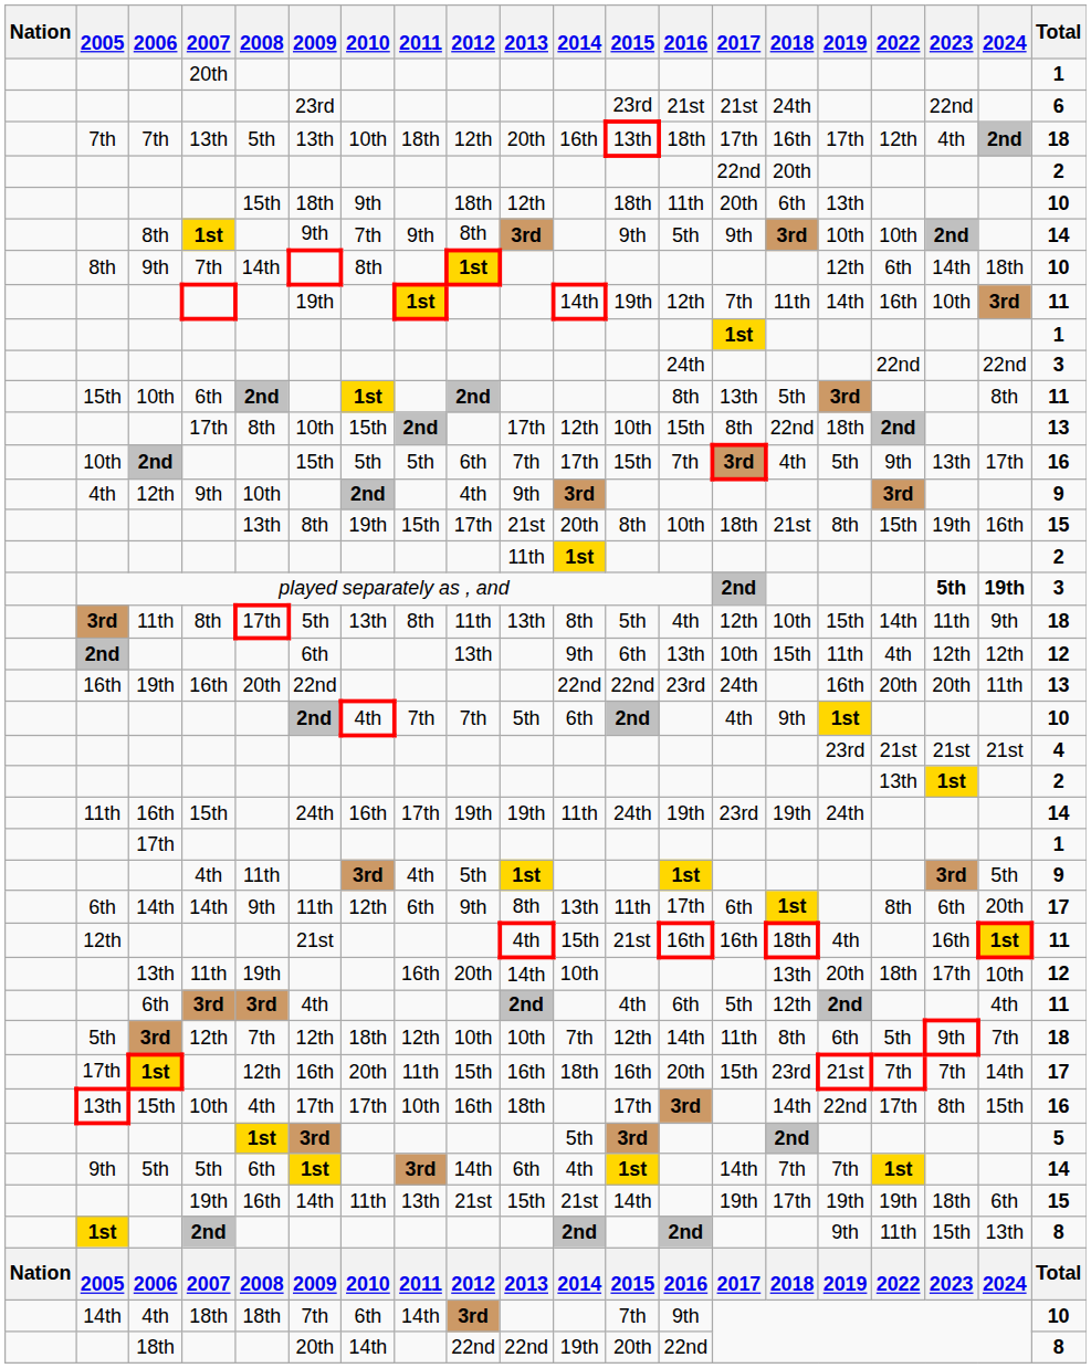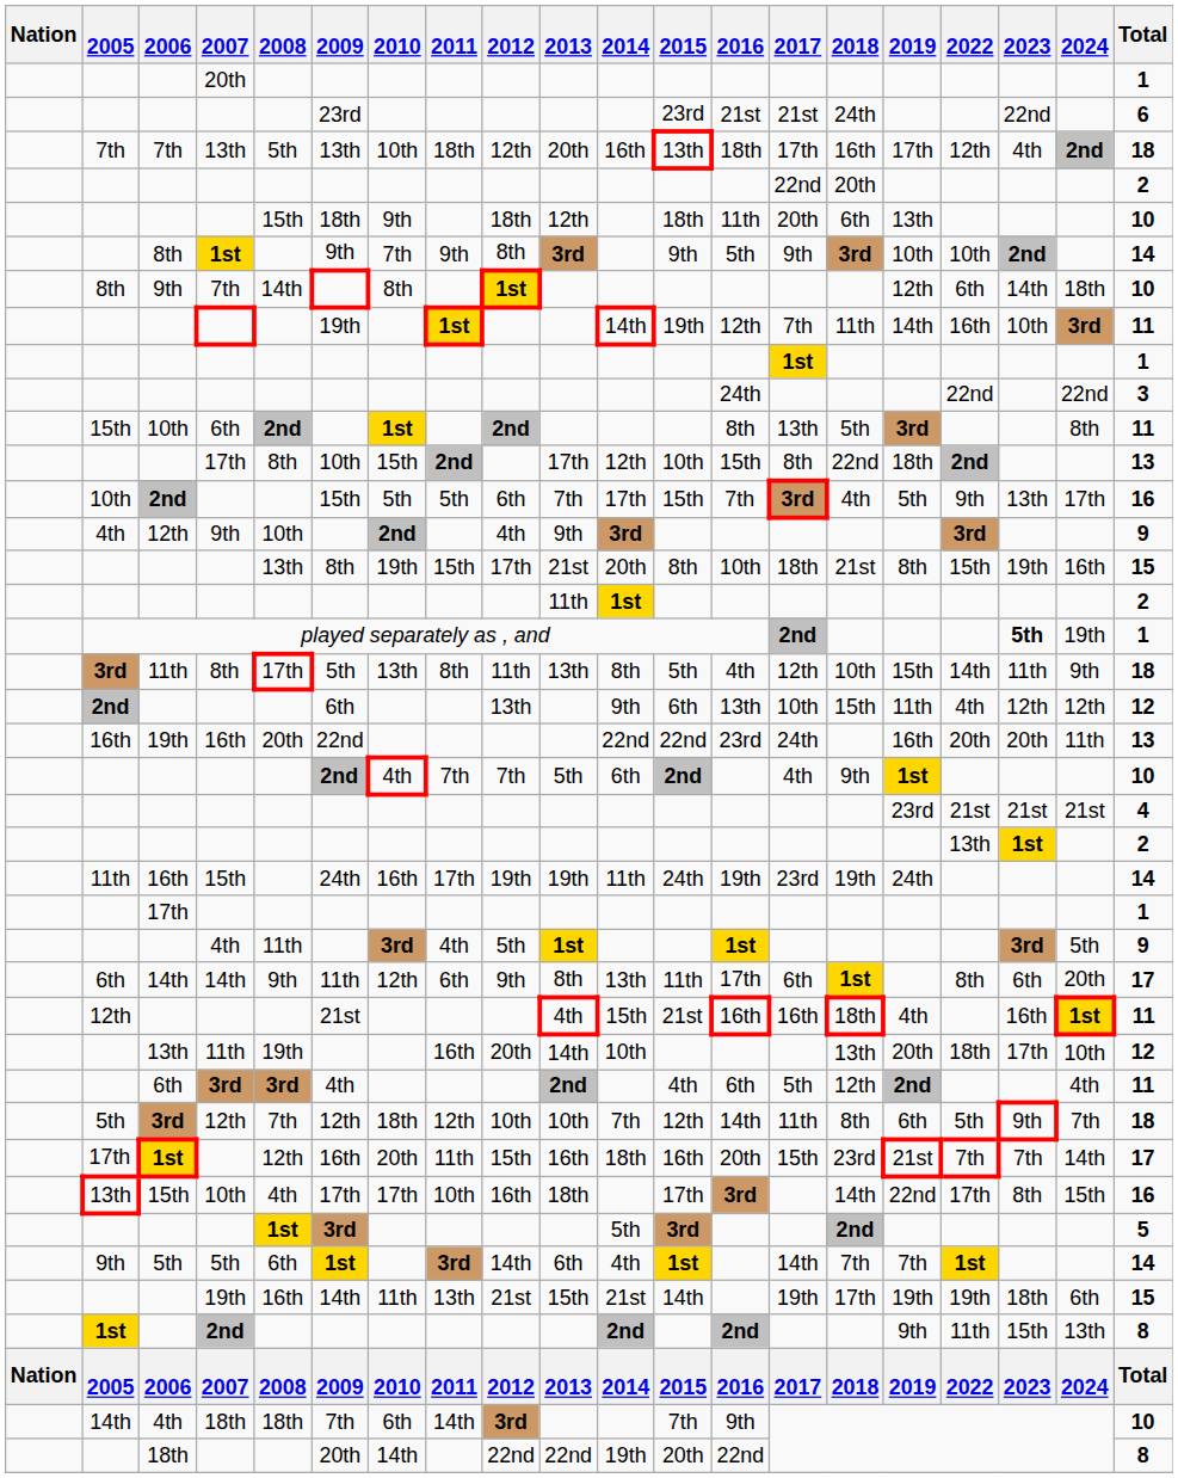 <table class="wikitable" style="text-align:center; font-size:90%">
 <tr>
 <th width=170>Nation</th>
 <th><br><a href='#'>2005</a></th>
 <th><br><a href='#'>2006</a></th>
 <th><br><a href='#'>2007</a></th>
 <th><br><a href='#'>2008</a></th>
 <th><br><a href='#'>2009</a></th>
 <th><br><a href='#'>2010</a></th>
 <th><br><a href='#'>2011</a></th>
 <th><br><a href='#'>2012</a></th>
 <th><br><a href='#'>2013</a></th>
 <th><br><a href='#'>2014</a></th>
 <th><br><a href='#'>2015</a></th>
 <th><br><a href='#'>2016</a></th>
 <th><br><a href='#'>2017</a></th>
 <th><br><a href='#'>2018</a></th>
 <th><br><a href='#'>2019</a></th>
 <th><br><a href='#'>2022</a></th>
 <th><br><a href='#'>2023</a></th>
 <th><br><a href='#'>2024</a></th>
 <th>Total</th>
 </tr>
 <tr>
 <td align=left></td>
 <td></td>
 <td></td>
 <td>20th</td>
 <td></td>
 <td></td>
 <td></td>
 <td></td>
 <td></td>
 <td></td>
 <td></td>
 <td></td>
 <td></td>
 <td></td>
 <td></td>
 <td></td>
 <td></td>
 <td></td>
 <td></td>
 <td><strong>1</strong></td>
 </tr>
 <tr>
 <td align=left></td>
 <td></td>
 <td></td>
 <td></td>
 <td></td>
 <td>23rd</td>
 <td></td>
 <td></td>
 <td></td>
 <td></td>
 <td></td>
 <td>23rd</td>
 <td>21st</td>
 <td>21st</td>
 <td>24th</td>
 <td></td>
 <td></td>
 <td>22nd</td>
 <td></td>
 <td><strong>6</strong></td>
 </tr>
 <tr>
 <td align=left></td>
 <td>7th</td>
 <td>7th</td>
 <td>13th</td>
 <td>5th</td>
 <td>13th</td>
 <td>10th</td>
 <td>18th</td>
 <td>12th</td>
 <td>20th</td>
 <td>16th</td>
 <td style="border: 3px solid red">13th</td>
 <td>18th</td>
 <td>17th</td>
 <td>16th</td>
 <td>17th</td>
 <td>12th</td>
 <td>4th</td>
 <td bgcolor=silver><strong>2nd</strong></td>
 <td><strong>18</strong></td>
 </tr>
 <tr>
 <td align=left></td>
 <td></td>
 <td></td>
 <td></td>
 <td></td>
 <td></td>
 <td></td>
 <td></td>
 <td></td>
 <td></td>
 <td></td>
 <td></td>
 <td></td>
 <td>22nd</td>
 <td>20th</td>
 <td></td>
 <td></td>
 <td></td>
 <td></td>
 <td><strong>2</strong></td>
 </tr>
 <tr>
 <td align=left></td>
 <td></td>
 <td></td>
 <td></td>
 <td>15th</td>
 <td>18th</td>
 <td>9th</td>
 <td></td>
 <td>18th</td>
 <td>12th</td>
 <td></td>
 <td>18th</td>
 <td>11th</td>
 <td>20th</td>
 <td>6th</td>
 <td>13th</td>
 <td></td>
 <td></td>
 <td></td>
 <td><strong>10</strong></td>
 </tr>
 <tr>
 <td align=left></td>
 <td></td>
 <td>8th</td>
 <td bgcolor=gold><strong>1st</strong></td>
 <td></td>
 <td>9th</td>
 <td>7th</td>
 <td>9th</td>
 <td>8th</td>
 <td bgcolor=#cc9966><strong>3rd</strong></td>
 <td></td>
 <td>9th</td>
 <td>5th</td>
 <td>9th</td>
 <td bgcolor=#cc9966><strong>3rd</strong></td>
 <td>10th</td>
 <td>10th</td>
 <td bgcolor=silver><strong>2nd</strong></td>
 <td></td>
 <td><strong>14</strong></td>
 </tr>
 <tr>
 <td align=left></td>
 <td>8th</td>
 <td>9th</td>
 <td>7th</td>
 <td>14th</td>
 <td style="border: 3px solid red"></td>
 <td>8th</td>
 <td></td>
 <td style="border: 3px solid red" bgcolor=gold><strong>1st</strong></td>
 <td></td>
 <td></td>
 <td></td>
 <td></td>
 <td></td>
 <td></td>
 <td>12th</td>
 <td>6th</td>
 <td>14th</td>
 <td>18th</td>
 <td><strong>10</strong></td>
 </tr>
 <tr>
 <td align=left></td>
 <td></td>
 <td></td>
 <td style="border: 3px solid red"></td>
 <td></td>
 <td>19th</td>
 <td></td>
 <td style="border: 3px solid red" bgcolor=gold><strong>1st</strong></td>
 <td></td>
 <td></td>
 <td style="border: 3px solid red">14th</td>
 <td>19th</td>
 <td>12th</td>
 <td>7th</td>
 <td>11th</td>
 <td>14th</td>
 <td>16th</td>
 <td>10th</td>
 <td bgcolor=#cc9966><strong>3rd</strong></td>
 <td><strong>11</strong></td>
 </tr>
 <tr>
 <td align=left></td>
 <td></td>
 <td></td>
 <td></td>
 <td></td>
 <td></td>
 <td></td>
 <td></td>
 <td></td>
 <td></td>
 <td></td>
 <td></td>
 <td></td>
 <td bgcolor=gold><strong>1st</strong></td>
 <td></td>
 <td></td>
 <td></td>
 <td></td>
 <td></td>
 <td><strong>1</strong></td>
 </tr>
 <tr>
 <td align=left></td>
 <td></td>
 <td></td>
 <td></td>
 <td></td>
 <td></td>
 <td></td>
 <td></td>
 <td></td>
 <td></td>
 <td></td>
 <td></td>
 <td>24th</td>
 <td></td>
 <td></td>
 <td></td>
 <td>22nd</td>
 <td></td>
 <td>22nd</td>
 <td><strong>3</strong></td>
 </tr>
 <tr>
 <td align=left></td>
 <td>15th</td>
 <td>10th</td>
 <td>6th</td>
 <td bgcolor=silver><strong>2nd</strong></td>
 <td></td>
 <td bgcolor=gold><strong>1st</strong></td>
 <td></td>
 <td bgcolor=silver><strong>2nd</strong></td>
 <td></td>
 <td></td>
 <td></td>
 <td>8th</td>
 <td>13th</td>
 <td>5th</td>
 <td bgcolor=#cc9966><strong>3rd</strong></td>
 <td></td>
 <td></td>
 <td>8th</td>
 <td><strong>11</strong></td>
 </tr>
 <tr>
 <td align=left></td>
 <td></td>
 <td></td>
 <td>17th</td>
 <td>8th</td>
 <td>10th</td>
 <td>15th</td>
 <td bgcolor=silver><strong>2nd</strong></td>
 <td></td>
 <td>17th</td>
 <td>12th</td>
 <td>10th</td>
 <td>15th</td>
 <td>8th</td>
 <td>22nd</td>
 <td>18th</td>
 <td bgcolor=silver><strong>2nd</strong></td>
 <td></td>
 <td></td>
 <td><strong>13</strong></td>
 </tr>
 <tr>
 <td align=left></td>
 <td>10th</td>
 <td bgcolor=silver><strong>2nd</strong></td>
 <td></td>
 <td></td>
 <td>15th</td>
 <td>5th</td>
 <td>5th</td>
 <td>6th</td>
 <td>7th</td>
 <td>17th</td>
 <td>15th</td>
 <td>7th</td>
 <td style="border: 3px solid red" bgcolor="#cc9966"><strong>3rd</strong></td>
 <td>4th</td>
 <td>5th</td>
 <td>9th</td>
 <td>13th</td>
 <td>17th</td>
 <td><strong>16</strong></td>
 </tr>
 <tr>
 <td align=left></td>
 <td>4th</td>
 <td>12th</td>
 <td>9th</td>
 <td>10th</td>
 <td></td>
 <td bgcolor=silver><strong>2nd</strong></td>
 <td></td>
 <td>4th</td>
 <td>9th</td>
 <td bgcolor=#cc9966><strong>3rd</strong></td>
 <td></td>
 <td></td>
 <td></td>
 <td></td>
 <td></td>
 <td bgcolor=#cc9966><strong>3rd</strong></td>
 <td></td>
 <td></td>
 <td><strong>9</strong></td>
 </tr>
 <tr>
 <td align=left></td>
 <td></td>
 <td></td>
 <td></td>
 <td>13th</td>
 <td>8th</td>
 <td>19th</td>
 <td>15th</td>
 <td>17th</td>
 <td>21st</td>
 <td>20th</td>
 <td>8th</td>
 <td>10th</td>
 <td>18th</td>
 <td>21st</td>
 <td>8th</td>
 <td>15th</td>
 <td>19th</td>
 <td>16th</td>
 <td><strong>15</strong></td>
 </tr>
 <tr>
 <td align=left></td>
 <td></td>
 <td></td>
 <td></td>
 <td></td>
 <td></td>
 <td></td>
 <td></td>
 <td></td>
 <td>11th</td>
 <td bgcolor=gold><strong>1st</strong></td>
 <td></td>
 <td></td>
 <td></td>
 <td></td>
 <td></td>
 <td></td>
 <td></td>
 <td></td>
 <td><strong>2</strong></td>
 </tr>
 <tr>
 <td align=left></td>
 <td colspan=12><em>played separately as ,  and</em> </td>
 <td bgcolor=silver><strong>2nd</strong></td>
 <td></td>
 <td></td>
 <td></td>
 <td><strong>5th</strong></td>
-<td><strong>19th</strong></td>
-<td><strong>3</strong></td>
+<td>19th</td>
+<td><strong>1</strong></td>
 </tr>
 <tr>
 <td align=left></td>
 <td bgcolor=#cc9966><strong>3rd</strong></td>
 <td>11th</td>
 <td>8th</td>
 <td style="border: 3px solid red">17th</td>
 <td>5th</td>
 <td>13th</td>
 <td>8th</td>
 <td>11th</td>
 <td>13th</td>
 <td>8th</td>
 <td>5th</td>
 <td>4th</td>
 <td>12th</td>
 <td>10th</td>
 <td>15th</td>
 <td>14th</td>
 <td>11th</td>
 <td>9th</td>
 <td><strong>18</strong></td>
 </tr>
 <tr>
 <td align=left></td>
 <td bgcolor=silver><strong>2nd</strong></td>
 <td></td>
 <td></td>
 <td></td>
 <td>6th</td>
 <td></td>
 <td></td>
 <td>13th</td>
 <td></td>
 <td>9th</td>
 <td>6th</td>
 <td>13th</td>
 <td>10th</td>
 <td>15th</td>
 <td>11th</td>
 <td>4th</td>
 <td>12th</td>
 <td>12th</td>
 <td><strong>12</strong></td>
 </tr>
 <tr>
 <td align=left></td>
 <td>16th</td>
 <td>19th</td>
 <td>16th</td>
 <td>20th</td>
 <td>22nd</td>
 <td></td>
 <td></td>
 <td></td>
 <td></td>
 <td>22nd</td>
 <td>22nd</td>
 <td>23rd</td>
 <td>24th</td>
 <td></td>
 <td>16th</td>
 <td>20th</td>
 <td>20th</td>
 <td>11th</td>
 <td><strong>13</strong></td>
 </tr>
 <tr>
 <td align=left></td>
 <td></td>
 <td></td>
 <td></td>
 <td></td>
 <td bgcolor=silver><strong>2nd</strong></td>
 <td style="border: 3px solid red">4th</td>
 <td>7th</td>
 <td>7th</td>
 <td>5th</td>
 <td>6th</td>
 <td bgcolor=silver><strong>2nd</strong></td>
 <td></td>
 <td>4th</td>
 <td>9th</td>
 <td bgcolor=gold><strong>1st</strong></td>
 <td></td>
 <td></td>
 <td></td>
 <td><strong>10</strong></td>
 </tr>
 <tr>
 <td align=left></td>
 <td></td>
 <td></td>
 <td></td>
 <td></td>
 <td></td>
 <td></td>
 <td></td>
 <td></td>
 <td></td>
 <td></td>
 <td></td>
 <td></td>
 <td></td>
 <td></td>
 <td>23rd</td>
 <td>21st</td>
 <td>21st</td>
 <td>21st</td>
 <td><strong>4</strong></td>
 </tr>
 <tr>
 <td align=left></td>
 <td></td>
 <td></td>
 <td></td>
 <td></td>
 <td></td>
 <td></td>
 <td></td>
 <td></td>
 <td></td>
 <td></td>
 <td></td>
 <td></td>
 <td></td>
 <td></td>
 <td></td>
 <td>13th</td>
 <td bgcolor=gold><strong>1st</strong></td>
 <td></td>
 <td><strong>2</strong></td>
 </tr>
 <tr>
 <td align=left></td>
 <td>11th</td>
 <td>16th</td>
 <td>15th</td>
 <td></td>
 <td>24th</td>
 <td>16th</td>
 <td>17th</td>
 <td>19th</td>
 <td>19th</td>
 <td>11th</td>
 <td>24th</td>
 <td>19th</td>
 <td>23rd</td>
 <td>19th</td>
 <td>24th</td>
 <td></td>
 <td></td>
 <td></td>
 <td><strong>14</strong></td>
 </tr>
 <tr>
 <td align=left></td>
 <td></td>
 <td>17th</td>
 <td></td>
 <td></td>
 <td></td>
 <td></td>
 <td></td>
 <td></td>
 <td></td>
 <td></td>
 <td></td>
 <td></td>
 <td></td>
 <td></td>
 <td></td>
 <td></td>
 <td></td>
 <td></td>
 <td><strong>1</strong></td>
 </tr>
 <tr>
 <td align=left></td>
 <td></td>
 <td></td>
 <td>4th</td>
 <td>11th</td>
 <td></td>
 <td bgcolor=#cc9966><strong>3rd</strong></td>
 <td>4th</td>
 <td>5th</td>
 <td bgcolor=gold><strong>1st</strong></td>
 <td></td>
 <td></td>
 <td bgcolor=gold><strong>1st</strong></td>
 <td></td>
 <td></td>
 <td></td>
 <td></td>
 <td bgcolor=#cc9966><strong>3rd</strong></td>
 <td>5th</td>
 <td><strong>9</strong></td>
 </tr>
 <tr>
 <td align=left></td>
 <td>6th</td>
 <td>14th</td>
 <td>14th</td>
 <td>9th</td>
 <td>11th</td>
 <td>12th</td>
 <td>6th</td>
 <td>9th</td>
 <td>8th</td>
 <td>13th</td>
 <td>11th</td>
 <td>17th</td>
 <td>6th</td>
 <td bgcolor=gold><strong>1st</strong></td>
 <td></td>
 <td>8th</td>
 <td>6th</td>
 <td>20th</td>
 <td><strong>17</strong></td>
 </tr>
 <tr>
 <td align=left></td>
 <td>12th</td>
 <td></td>
 <td></td>
 <td></td>
 <td>21st</td>
 <td></td>
 <td></td>
 <td></td>
 <td style="border: 3px solid red">4th</td>
 <td>15th</td>
 <td>21st</td>
 <td style="border: 3px solid red">16th</td>
 <td>16th</td>
 <td style="border: 3px solid red">18th</td>
 <td>4th</td>
 <td></td>
 <td>16th</td>
 <td style="border: 3px solid red" bgcolor=gold><strong>1st</strong></td>
 <td><strong>11</strong></td>
 </tr>
 <tr>
 <td align=left></td>
 <td></td>
 <td>13th</td>
 <td>11th</td>
 <td>19th</td>
 <td></td>
 <td></td>
 <td>16th</td>
 <td>20th</td>
 <td>14th</td>
 <td>10th</td>
 <td></td>
 <td></td>
 <td></td>
 <td>13th</td>
 <td>20th</td>
 <td>18th</td>
 <td>17th</td>
 <td>10th</td>
 <td><strong>12</strong></td>
 </tr>
 <tr>
 <td align=left></td>
 <td></td>
 <td>6th</td>
 <td bgcolor=#cc9966><strong>3rd</strong></td>
 <td bgcolor=#cc9966><strong>3rd</strong></td>
 <td>4th</td>
 <td></td>
 <td></td>
 <td></td>
 <td bgcolor=silver><strong>2nd</strong></td>
 <td></td>
 <td>4th</td>
 <td>6th</td>
 <td>5th</td>
 <td>12th</td>
 <td bgcolor=silver><strong>2nd</strong></td>
 <td></td>
 <td></td>
 <td>4th</td>
 <td><strong>11</strong></td>
 </tr>
 <tr>
 <td align=left></td>
 <td>5th</td>
 <td bgcolor=#cc9966><strong>3rd</strong></td>
 <td>12th</td>
 <td>7th</td>
 <td>12th</td>
 <td>18th</td>
 <td>12th</td>
 <td>10th</td>
 <td>10th</td>
 <td>7th</td>
 <td>12th</td>
 <td>14th</td>
 <td>11th</td>
 <td>8th</td>
 <td>6th</td>
 <td>5th</td>
 <td style="border: 3px solid red">9th</td>
 <td>7th</td>
 <td><strong>18</strong></td>
 </tr>
 <tr>
 <td align=left></td>
 <td>17th</td>
 <td style="border: 3px solid red" bgcolor=gold><strong>1st</strong></td>
 <td></td>
 <td>12th</td>
 <td>16th</td>
 <td>20th</td>
 <td>11th</td>
 <td>15th</td>
 <td>16th</td>
 <td>18th</td>
 <td>16th</td>
 <td>20th</td>
 <td>15th</td>
 <td>23rd</td>
 <td style="border: 3px solid red">21st</td>
 <td style="border: 3px solid red">7th</td>
 <td>7th</td>
 <td>14th</td>
 <td><strong>17</strong></td>
 </tr>
 <tr>
 <td align=left></td>
 <td style="border: 3px solid red">13th</td>
 <td>15th</td>
 <td>10th</td>
 <td>4th</td>
 <td>17th</td>
 <td>17th</td>
 <td>10th</td>
 <td>16th</td>
 <td>18th</td>
 <td></td>
 <td>17th</td>
 <td bgcolor=#cc9966><strong>3rd</strong></td>
 <td></td>
 <td>14th</td>
 <td>22nd</td>
 <td>17th</td>
 <td>8th</td>
 <td>15th</td>
 <td><strong>16</strong></td>
 </tr>
 <tr>
 <td align=left></td>
 <td></td>
 <td></td>
 <td></td>
 <td bgcolor=gold><strong>1st</strong></td>
 <td bgcolor=#cc9966><strong>3rd</strong></td>
 <td></td>
 <td></td>
 <td></td>
 <td></td>
 <td>5th</td>
 <td bgcolor="#cc9966"><strong>3rd</strong></td>
 <td></td>
 <td></td>
 <td bgcolor=silver><strong>2nd</strong></td>
 <td></td>
 <td></td>
 <td></td>
 <td></td>
 <td><strong>5</strong></td>
 </tr>
 <tr>
 <td align=left></td>
 <td>9th</td>
 <td>5th</td>
 <td>5th</td>
 <td>6th</td>
 <td bgcolor=gold><strong>1st</strong></td>
 <td></td>
 <td bgcolor=#cc9966><strong>3rd</strong></td>
 <td>14th</td>
 <td>6th</td>
 <td>4th</td>
 <td bgcolor=gold><strong>1st</strong></td>
 <td></td>
 <td>14th</td>
 <td>7th</td>
 <td>7th</td>
 <td bgcolor=gold><strong>1st</strong></td>
 <td></td>
 <td></td>
 <td><strong>14</strong></td>
 </tr>
 <tr>
 <td align=left></td>
 <td></td>
 <td></td>
 <td>19th</td>
 <td>16th</td>
 <td>14th</td>
 <td>11th</td>
 <td>13th</td>
 <td>21st</td>
 <td>15th</td>
 <td>21st</td>
 <td>14th</td>
 <td></td>
 <td>19th</td>
 <td>17th</td>
 <td>19th</td>
 <td>19th</td>
 <td>18th</td>
 <td>6th</td>
 <td><strong>15</strong></td>
 </tr>
 <tr>
 <td align=left></td>
 <td bgcolor=gold><strong>1st</strong></td>
 <td></td>
 <td bgcolor=silver><strong>2nd</strong></td>
 <td></td>
 <td></td>
 <td></td>
 <td></td>
 <td></td>
 <td></td>
 <td bgcolor=silver><strong>2nd</strong></td>
 <td></td>
 <td bgcolor=silver><strong>2nd</strong></td>
 <td></td>
 <td></td>
 <td>9th</td>
 <td>11th</td>
 <td>15th</td>
 <td>13th</td>
 <td><strong>8</strong></td>
 </tr>
 <tr>
 <th width=170>Nation</th>
 <th><br><a href='#'>2005</a></th>
 <th><br><a href='#'>2006</a></th>
 <th><br><a href='#'>2007</a></th>
 <th><br><a href='#'>2008</a></th>
 <th><br><a href='#'>2009</a></th>
 <th><br><a href='#'>2010</a></th>
 <th><br><a href='#'>2011</a></th>
 <th><br><a href='#'>2012</a></th>
 <th><br><a href='#'>2013</a></th>
 <th><br><a href='#'>2014</a></th>
 <th><br><a href='#'>2015</a></th>
 <th><br><a href='#'>2016</a></th>
 <th><br><a href='#'>2017</a></th>
 <th><br><a href='#'>2018</a></th>
 <th><br><a href='#'>2019</a></th>
 <th><br><a href='#'>2022</a></th>
 <th><br><a href='#'>2023</a></th>
 <th><br><a href='#'>2024</a></th>
 <th>Total</th>
 </tr>
 <tr>
 <td align=left><em></em></td>
 <td>14th</td>
 <td>4th</td>
 <td>18th</td>
 <td>18th</td>
 <td>7th</td>
 <td>6th</td>
 <td>14th</td>
 <td bgcolor=#cc9966><strong>3rd</strong></td>
 <td></td>
 <td></td>
 <td>7th</td>
 <td>9th</td>
 <td colspan="6" rowspan="2"><em></em></td>
 <td><strong>10</strong></td>
 </tr>
 <tr>
 <td align=left><em></em></td>
 <td></td>
 <td>18th</td>
 <td></td>
 <td></td>
 <td>20th</td>
 <td>14th</td>
 <td></td>
 <td>22nd</td>
 <td>22nd</td>
 <td>19th</td>
 <td>20th</td>
 <td>22nd</td>
 <td><strong>8</strong></td>
 </tr>
 <tr>
 </tr>
 </table>
